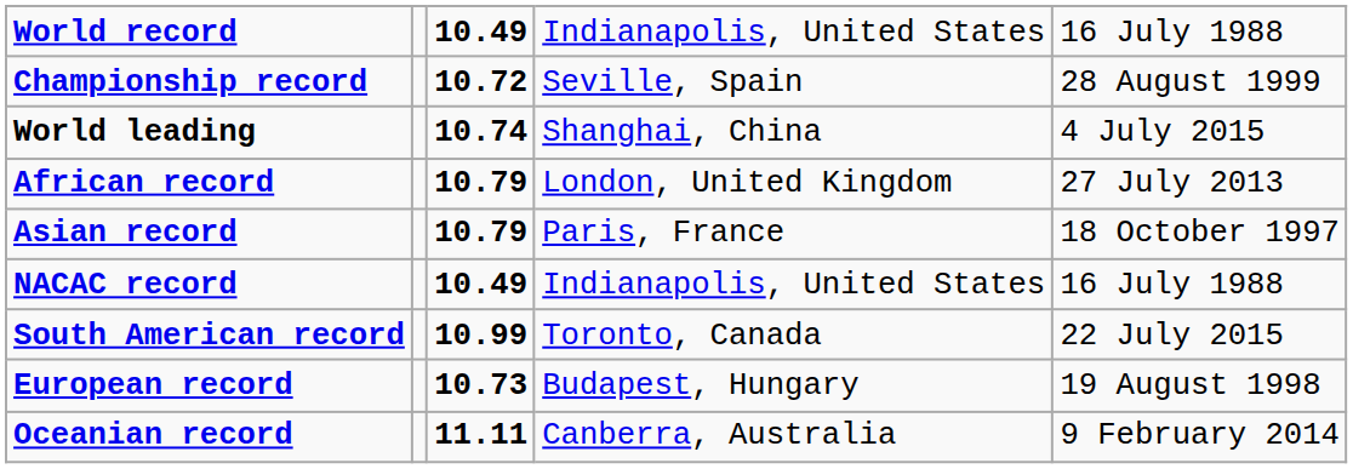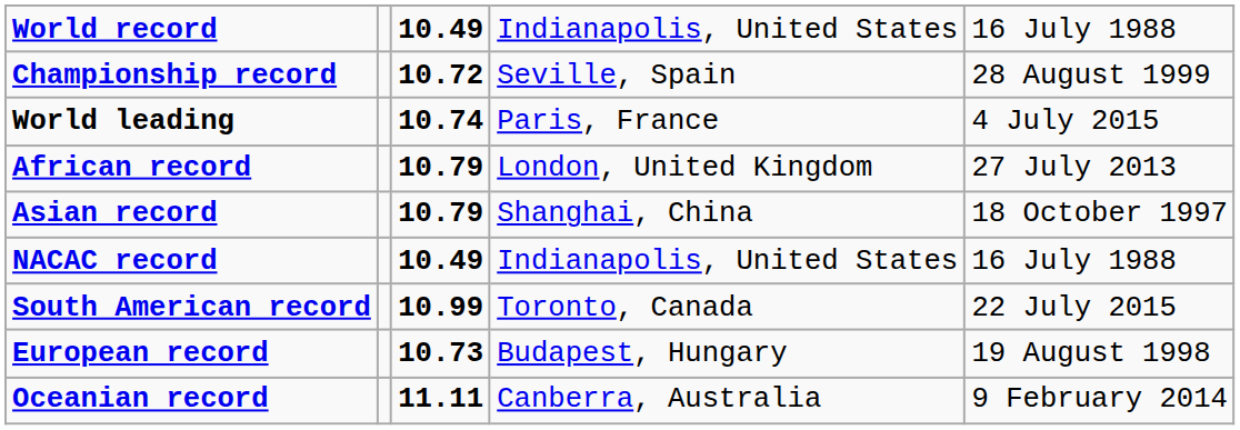 <table class="wikitable">
 <tr>
 <td><strong><a href='#'>World record</a></strong></td>
 <td></td>
 <td><strong>10.49</strong></td>
 <td><a href='#'>Indianapolis</a>, United States</td>
 <td>16 July 1988</td>
 </tr>
 <tr>
 <td><strong><a href='#'>Championship record</a></strong></td>
 <td></td>
 <td><strong>10.72</strong></td>
 <td><a href='#'>Seville</a>, Spain</td>
 <td>28 August 1999</td>
 </tr>
 <tr>
 <td><strong>World leading</strong></td>
 <td></td>
 <td><strong>10.74</strong></td>
-<td><a href='#'>Shanghai</a>, China</td>
+<td><a href='#'>Paris</a>, France</td>
 <td>4 July 2015</td>
 </tr>
 <tr>
 <td><strong><a href='#'>African record</a></strong></td>
 <td></td>
 <td><strong>10.79</strong></td>
 <td><a href='#'>London</a>, United Kingdom</td>
 <td>27 July 2013</td>
 </tr>
 <tr>
 <td><strong><a href='#'>Asian record</a></strong></td>
 <td></td>
 <td><strong>10.79</strong></td>
-<td><a href='#'>Paris</a>, France</td>
+<td><a href='#'>Shanghai</a>, China</td>
 <td>18 October 1997</td>
 </tr>
 <tr>
 <td><strong><a href='#'>NACAC record</a></strong></td>
 <td></td>
 <td><strong>10.49</strong></td>
 <td><a href='#'>Indianapolis</a>, United States</td>
 <td>16 July 1988</td>
 </tr>
 <tr>
 <td><strong><a href='#'>South American record</a></strong></td>
 <td></td>
 <td><strong>10.99</strong></td>
 <td><a href='#'>Toronto</a>, Canada</td>
 <td>22 July 2015</td>
 </tr>
 <tr>
 <td><strong><a href='#'>European record</a></strong></td>
 <td></td>
 <td><strong>10.73</strong></td>
 <td><a href='#'>Budapest</a>, Hungary</td>
 <td>19 August 1998</td>
 </tr>
 <tr>
 <td><strong><a href='#'>Oceanian record</a></strong></td>
 <td></td>
 <td><strong>11.11</strong></td>
 <td><a href='#'>Canberra</a>, Australia</td>
 <td>9 February 2014</td>
 </tr>
 </table>
